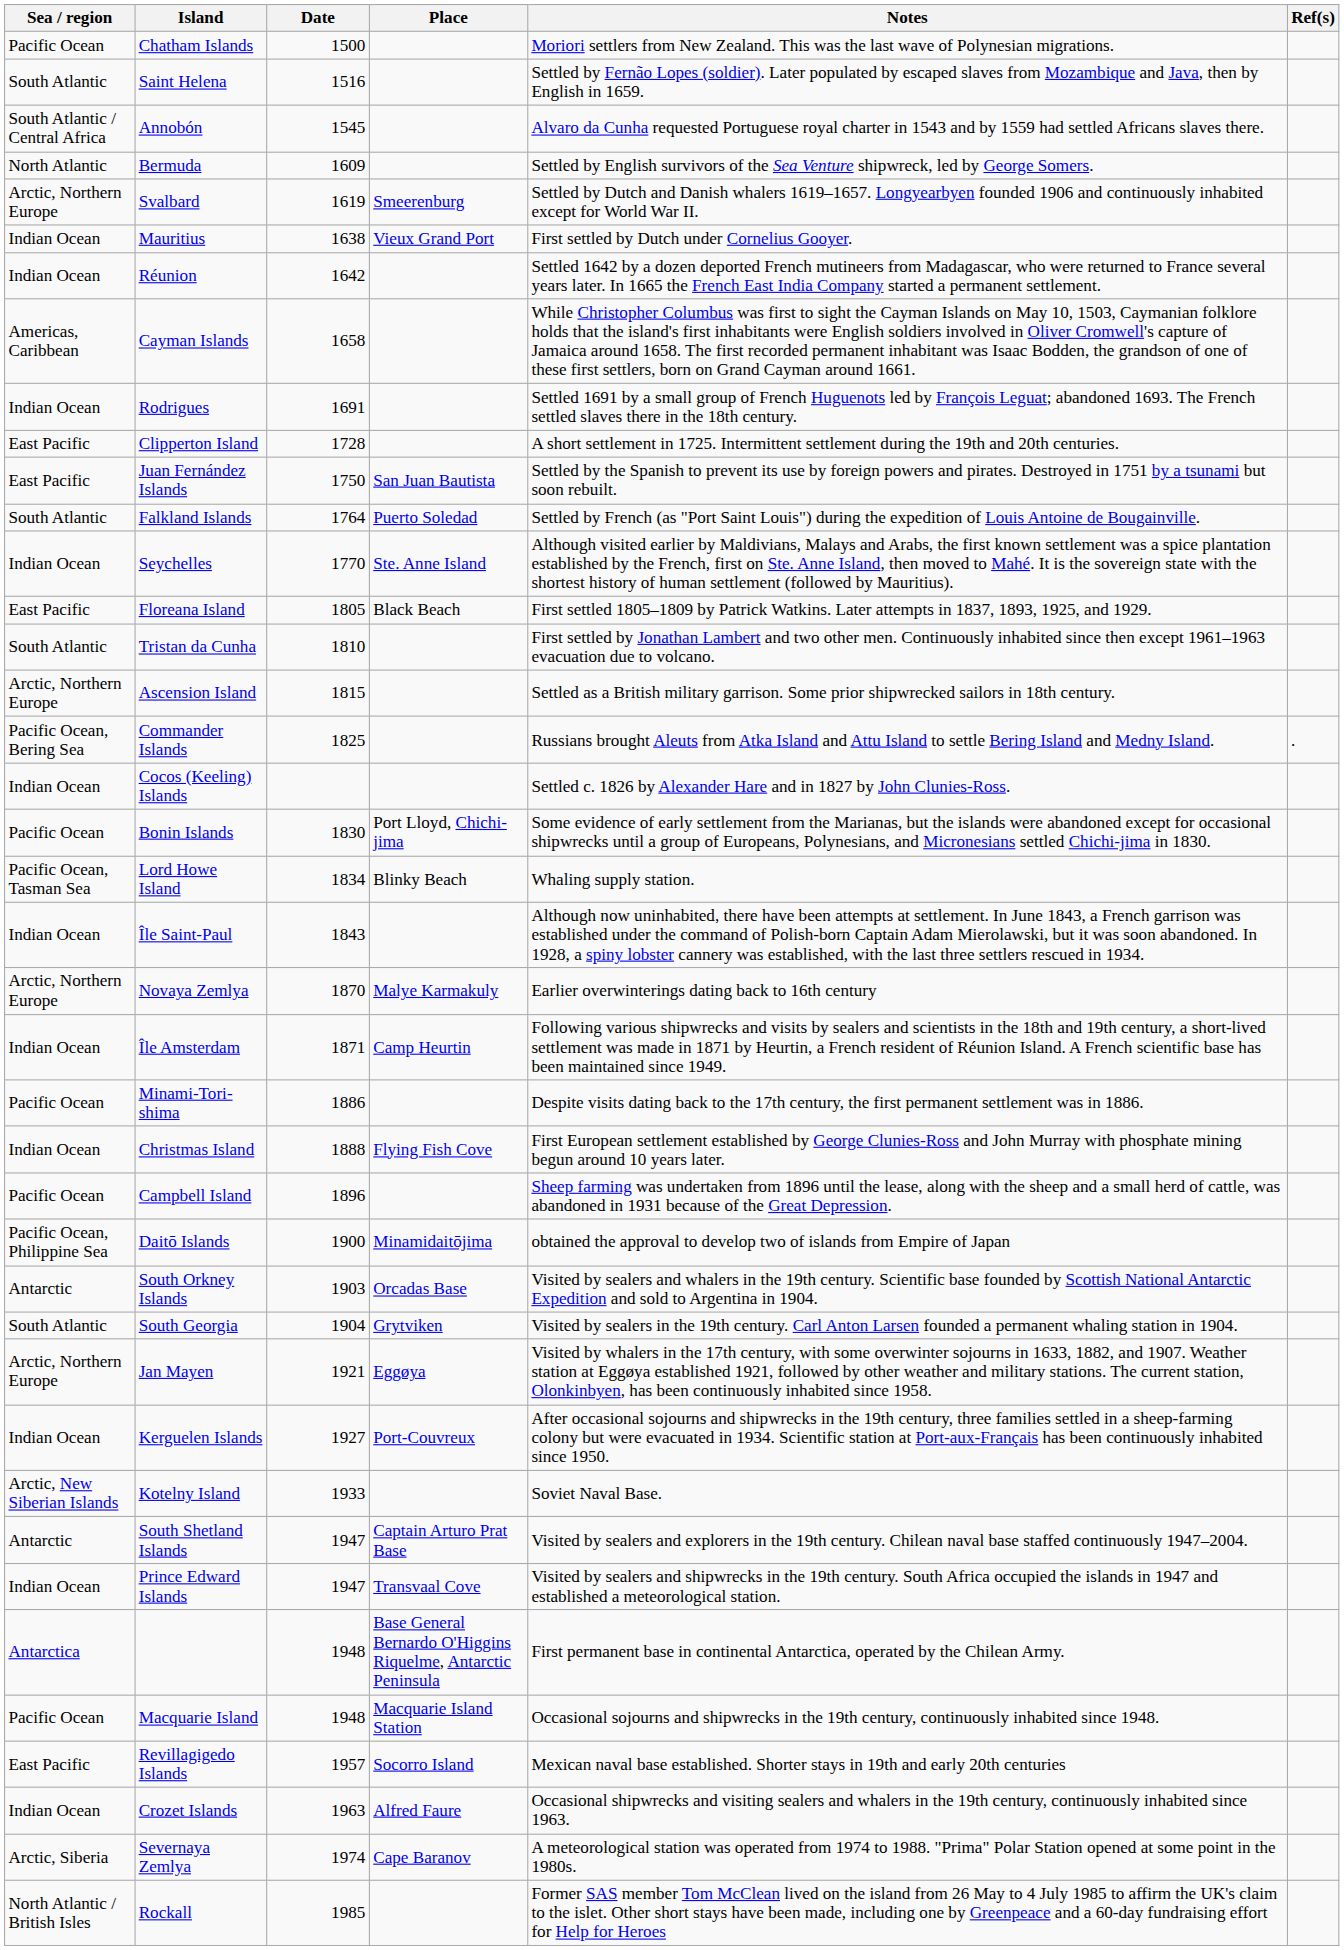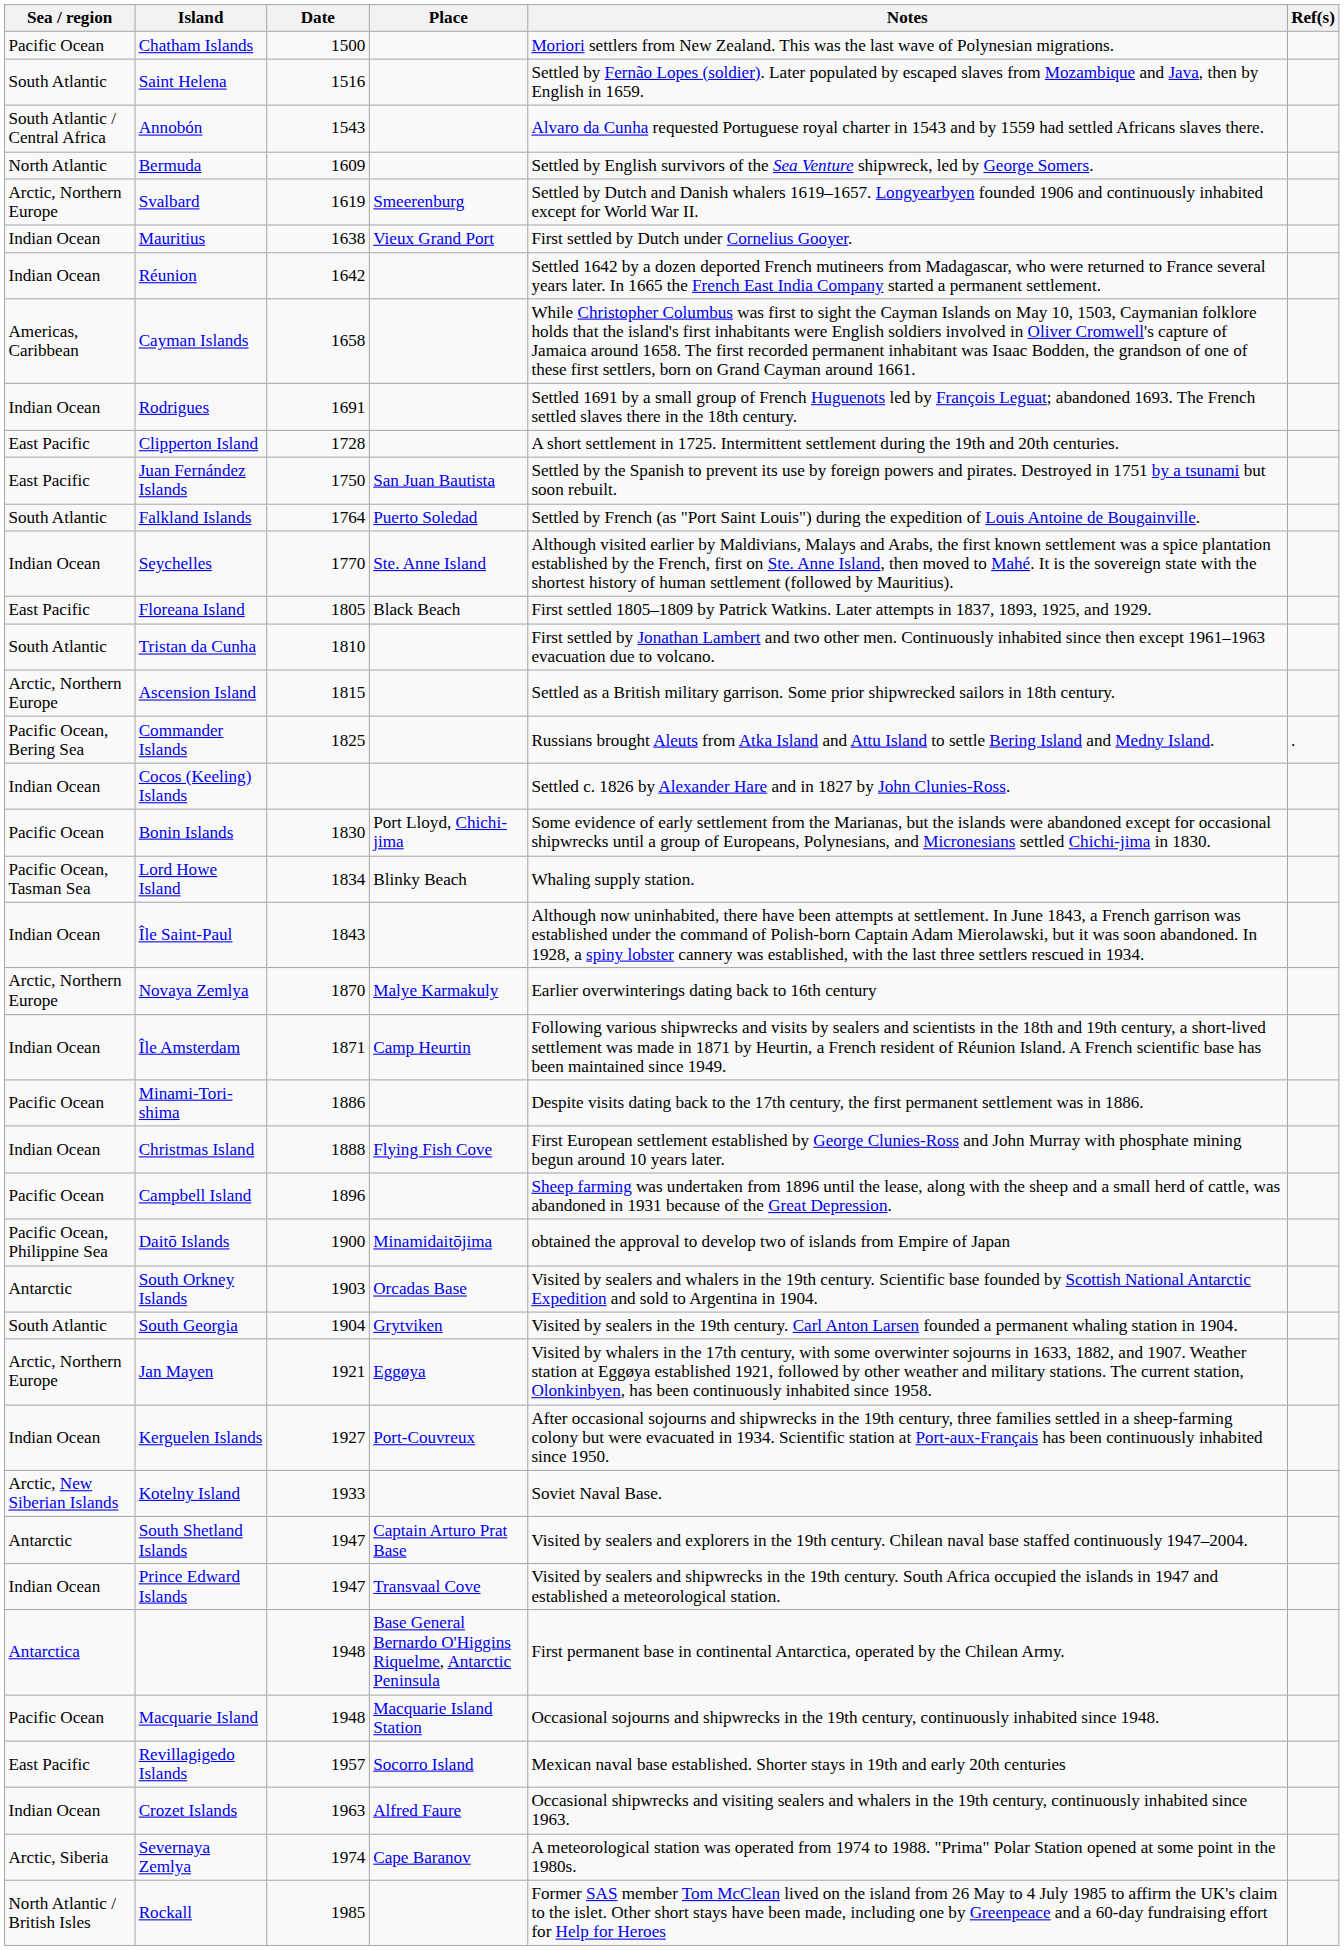 <table class="wikitable sortable">
 <tr>
 <th style="width:10%;">Sea / region</th>
 <th style="width:10%;">Island</th>
 <th style="width:8%;">Date</th>
 <th style="width:12%;">Place</th>
 <th style="width:66%;" class="unsortable">Notes</th>
 <th style="width:4%;" class="unsortable">Ref(s)</th>
 </tr>
 <tr>
 <td>Pacific Ocean</td>
 <td><a href='#'>Chatham Islands</a></td>
 <td align="right">1500</td>
 <td></td>
 <td><a href='#'>Moriori</a> settlers from New Zealand. This was the last wave of Polynesian migrations.</td>
 <td></td>
 </tr>
 <tr>
 <td>South Atlantic</td>
 <td><a href='#'>Saint Helena</a></td>
 <td align=right>1516</td>
 <td></td>
 <td>Settled by <a href='#'>Fernão Lopes (soldier)</a>. Later populated by escaped slaves from <a href='#'>Mozambique</a> and <a href='#'>Java</a>, then by English in 1659.</td>
 <td></td>
 </tr>
 <tr>
 <td>South Atlantic / Central Africa</td>
 <td><a href='#'>Annobón</a></td>
-<td align=right>1545</td>
+<td align=right>1543</td>
 <td></td>
 <td><a href='#'>Alvaro da Cunha</a> requested Portuguese royal charter in 1543 and by 1559 had settled Africans slaves there.</td>
 <td></td>
 </tr>
 <tr>
 <td>North Atlantic</td>
 <td><a href='#'>Bermuda</a></td>
 <td align=right>1609</td>
 <td></td>
 <td>Settled by English survivors of the <em><a href='#'>Sea Venture</a></em> shipwreck, led by <a href='#'>George Somers</a>.</td>
 <td></td>
 </tr>
 <tr>
 <td>Arctic, Northern Europe</td>
 <td><a href='#'>Svalbard</a></td>
 <td align=right>1619</td>
 <td><a href='#'>Smeerenburg</a></td>
 <td>Settled by Dutch and Danish whalers 1619–1657. <a href='#'>Longyearbyen</a> founded 1906 and continuously inhabited except for World War II.</td>
 <td></td>
 </tr>
 <tr>
 <td>Indian Ocean</td>
 <td><a href='#'>Mauritius</a></td>
 <td align=right>1638</td>
 <td><a href='#'>Vieux Grand Port</a></td>
 <td>First settled by Dutch under <a href='#'>Cornelius Gooyer</a>.</td>
 <td></td>
 </tr>
 <tr>
 <td>Indian Ocean</td>
 <td><a href='#'>Réunion</a></td>
 <td align=right>1642</td>
 <td></td>
 <td>Settled 1642 by a dozen deported French mutineers from Madagascar, who were returned to France several years later. In 1665 the <a href='#'>French East India Company</a> started a permanent settlement.</td>
 <td></td>
 </tr>
 <tr>
 <td>Americas, Caribbean</td>
 <td><a href='#'>Cayman Islands</a></td>
 <td align=right>1658</td>
 <td></td>
 <td>While <a href='#'>Christopher Columbus</a> was first to sight the Cayman Islands on May 10, 1503, Caymanian folklore holds that the island's first inhabitants were English soldiers involved in <a href='#'>Oliver Cromwell</a>'s capture of Jamaica around 1658. The first recorded permanent inhabitant was Isaac Bodden, the grandson of one of these first settlers, born on Grand Cayman around 1661.</td>
 <td></td>
 </tr>
 <tr>
 <td>Indian Ocean</td>
 <td><a href='#'>Rodrigues</a></td>
 <td align=right>1691</td>
 <td></td>
 <td>Settled 1691 by a small group of French <a href='#'>Huguenots</a> led by <a href='#'>François Leguat</a>; abandoned 1693. The French settled slaves there in the 18th century.</td>
 <td></td>
 </tr>
 <tr>
 <td>East Pacific</td>
 <td><a href='#'>Clipperton Island</a></td>
 <td align=right>1728</td>
 <td></td>
 <td>A short settlement in 1725. Intermittent settlement during the 19th and 20th centuries.</td>
 <td></td>
 </tr>
 <tr>
 <td>East Pacific</td>
 <td><a href='#'>Juan Fernández Islands</a></td>
 <td align=right>1750</td>
 <td><a href='#'>San Juan Bautista</a></td>
 <td>Settled by the Spanish to prevent its use by foreign powers and pirates. Destroyed in 1751 <a href='#'>by a tsunami</a> but soon rebuilt.</td>
 <td></td>
 </tr>
 <tr>
 <td>South Atlantic</td>
 <td><a href='#'>Falkland Islands</a></td>
 <td align=right>1764</td>
 <td><a href='#'>Puerto Soledad</a></td>
 <td>Settled by French (as "Port Saint Louis") during the expedition of <a href='#'>Louis Antoine de Bougainville</a>.</td>
 <td></td>
 </tr>
 <tr>
 <td>Indian Ocean</td>
 <td><a href='#'>Seychelles</a></td>
 <td align=right>1770</td>
 <td><a href='#'>Ste. Anne Island</a></td>
 <td>Although visited earlier by Maldivians, Malays and Arabs, the first known settlement was a spice plantation established by the French, first on <a href='#'>Ste. Anne Island</a>, then moved to <a href='#'>Mahé</a>. It is the sovereign state with the shortest history of human settlement (followed by Mauritius).</td>
 <td></td>
 </tr>
 <tr>
 <td>East Pacific</td>
 <td><a href='#'>Floreana Island</a></td>
 <td align=right>1805</td>
 <td>Black Beach</td>
 <td>First settled 1805–1809 by Patrick Watkins. Later attempts in 1837, 1893, 1925, and 1929.</td>
 <td></td>
 </tr>
 <tr>
 <td>South Atlantic</td>
 <td><a href='#'>Tristan da Cunha</a></td>
 <td align=right>1810</td>
 <td></td>
 <td>First settled by <a href='#'>Jonathan Lambert</a> and two other men. Continuously inhabited since then except 1961–1963 evacuation due to volcano.</td>
 <td></td>
 </tr>
 <tr>
 <td>Arctic, Northern Europe</td>
 <td><a href='#'>Ascension Island</a></td>
 <td align=right>1815</td>
 <td></td>
 <td>Settled as a British military garrison. Some prior shipwrecked sailors in 18th century.</td>
 <td></td>
 </tr>
 <tr>
 <td>Pacific Ocean, Bering Sea</td>
 <td><a href='#'>Commander Islands</a></td>
 <td align=right>1825</td>
 <td></td>
 <td>Russians brought <a href='#'>Aleuts</a> from <a href='#'>Atka Island</a> and <a href='#'>Attu Island</a> to settle <a href='#'>Bering Island</a> and <a href='#'>Medny Island</a>.</td>
 <td>.</td>
 </tr>
 <tr>
 <td>Indian Ocean</td>
 <td><a href='#'>Cocos (Keeling) Islands</a></td>
 <td align=right></td>
 <td></td>
 <td>Settled c. 1826 by <a href='#'>Alexander Hare</a> and in 1827 by <a href='#'>John Clunies-Ross</a>.</td>
 <td></td>
 </tr>
 <tr>
 <td>Pacific Ocean</td>
 <td><a href='#'>Bonin Islands</a></td>
 <td align=right>1830</td>
 <td>Port Lloyd, <a href='#'>Chichi-jima</a></td>
 <td>Some evidence of early settlement from the Marianas, but the islands were abandoned except for occasional shipwrecks until a group of Europeans, Polynesians, and <a href='#'>Micronesians</a> settled <a href='#'>Chichi-jima</a> in 1830.</td>
 <td></td>
 </tr>
 <tr>
 <td>Pacific Ocean, Tasman Sea</td>
 <td><a href='#'>Lord Howe Island</a></td>
 <td align=right>1834</td>
 <td>Blinky Beach</td>
 <td>Whaling supply station.</td>
 <td></td>
 </tr>
 <tr>
 <td>Indian Ocean</td>
 <td><a href='#'>Île Saint-Paul</a></td>
 <td align=right>1843</td>
 <td></td>
 <td>Although now uninhabited, there have been attempts at settlement. In June 1843, a French garrison was established under the command of Polish-born Captain Adam Mierolawski, but it was soon abandoned. In 1928, a <a href='#'>spiny lobster</a> cannery was established, with the last three settlers rescued in 1934.</td>
 <td></td>
 </tr>
 <tr>
 <td>Arctic, Northern Europe</td>
 <td><a href='#'>Novaya Zemlya</a></td>
 <td align=right>1870</td>
 <td><a href='#'>Malye Karmakuly</a></td>
 <td>Earlier overwinterings dating back to 16th century</td>
 <td></td>
 </tr>
 <tr>
 <td>Indian Ocean</td>
 <td><a href='#'>Île Amsterdam</a></td>
 <td align=right>1871</td>
 <td><a href='#'>Camp Heurtin</a></td>
 <td>Following various shipwrecks and visits by sealers and scientists in the 18th and 19th century, a short-lived settlement was made in 1871 by Heurtin, a French resident of Réunion Island. A French scientific base has been maintained since 1949.</td>
 <td></td>
 </tr>
 <tr>
 <td>Pacific Ocean</td>
 <td><a href='#'>Minami-Tori-shima</a></td>
 <td align=right>1886</td>
 <td></td>
 <td>Despite visits dating back to the 17th century, the first permanent settlement was in 1886.</td>
 <td></td>
 </tr>
 <tr>
 <td>Indian Ocean</td>
 <td><a href='#'>Christmas Island</a></td>
 <td align=right>1888</td>
 <td><a href='#'>Flying Fish Cove</a></td>
 <td>First European settlement established by <a href='#'>George Clunies-Ross</a> and John Murray with phosphate mining begun around 10 years later.</td>
 <td></td>
 </tr>
 <tr>
 <td>Pacific Ocean</td>
 <td><a href='#'>Campbell Island</a></td>
 <td align=right>1896</td>
 <td></td>
 <td><a href='#'>Sheep farming</a> was undertaken from 1896 until the lease, along with the sheep and a small herd of cattle, was abandoned in 1931 because of the <a href='#'>Great Depression</a>.</td>
 <td></td>
 </tr>
 <tr>
 <td>Pacific Ocean, Philippine Sea</td>
 <td><a href='#'>Daitō Islands</a></td>
 <td align=right>1900</td>
 <td><a href='#'>Minamidaitōjima</a></td>
 <td> obtained the approval to develop two of islands from Empire of Japan</td>
 <td></td>
 </tr>
 <tr>
 <td>Antarctic</td>
 <td><a href='#'>South Orkney Islands</a></td>
 <td align=right>1903</td>
 <td><a href='#'>Orcadas Base</a></td>
 <td>Visited by sealers and whalers in the 19th century. Scientific base founded by <a href='#'>Scottish National Antarctic Expedition</a> and sold to Argentina in 1904.</td>
 <td></td>
 </tr>
 <tr>
 <td>South Atlantic</td>
 <td><a href='#'>South Georgia</a></td>
 <td align=right>1904</td>
 <td><a href='#'>Grytviken</a></td>
 <td>Visited by sealers in the 19th century. <a href='#'>Carl Anton Larsen</a> founded a permanent whaling station in 1904.</td>
 <td><br></td>
 </tr>
 <tr>
 <td>Arctic, Northern Europe</td>
 <td><a href='#'>Jan Mayen</a></td>
 <td align=right>1921</td>
 <td><a href='#'>Eggøya</a></td>
 <td>Visited by whalers in the 17th century, with some overwinter sojourns in 1633, 1882, and 1907. Weather station at Eggøya established 1921, followed by other weather and military stations. The current station, <a href='#'>Olonkinbyen</a>, has been continuously inhabited since 1958.</td>
 <td></td>
 </tr>
 <tr>
 <td>Indian Ocean</td>
 <td><a href='#'>Kerguelen Islands</a></td>
 <td align=right>1927</td>
 <td><a href='#'>Port-Couvreux</a></td>
 <td>After occasional sojourns and shipwrecks in the 19th century, three families settled in a sheep-farming colony but were evacuated in 1934. Scientific station at <a href='#'>Port-aux-Français</a> has been continuously inhabited since 1950.</td>
 <td></td>
 </tr>
 <tr>
 <td>Arctic, <a href='#'>New Siberian Islands</a></td>
 <td><a href='#'>Kotelny Island</a></td>
 <td align=right>1933</td>
 <td></td>
 <td>Soviet Naval Base.</td>
 <td></td>
 </tr>
 <tr>
 <td>Antarctic</td>
 <td><a href='#'>South Shetland Islands</a></td>
 <td align=right>1947</td>
 <td><a href='#'>Captain Arturo Prat Base</a></td>
 <td>Visited by sealers and explorers in the 19th century. Chilean naval base staffed continuously 1947–2004.</td>
 <td></td>
 </tr>
 <tr>
 <td>Indian Ocean</td>
 <td><a href='#'>Prince Edward Islands</a></td>
 <td align=right>1947</td>
 <td><a href='#'>Transvaal Cove</a></td>
 <td>Visited by sealers and shipwrecks in the 19th century. South Africa occupied the islands in 1947 and established a meteorological station.</td>
 <td></td>
 </tr>
 <tr>
 <td><a href='#'>Antarctica</a></td>
 <td></td>
 <td align=right>1948</td>
 <td><a href='#'>Base General Bernardo O'Higgins Riquelme</a>, <a href='#'>Antarctic Peninsula</a></td>
 <td>First permanent base in continental Antarctica, operated by the Chilean Army.</td>
 <td></td>
 </tr>
 <tr>
 <td>Pacific Ocean</td>
 <td><a href='#'>Macquarie Island</a></td>
 <td align=right>1948</td>
 <td><a href='#'>Macquarie Island Station</a></td>
 <td>Occasional sojourns and shipwrecks in the 19th century, continuously inhabited since 1948.</td>
 <td></td>
 </tr>
 <tr>
 <td>East Pacific</td>
 <td><a href='#'>Revillagigedo Islands</a></td>
 <td align=right>1957</td>
 <td><a href='#'>Socorro Island</a></td>
 <td>Mexican naval base established. Shorter stays in 19th and early 20th centuries</td>
 <td></td>
 </tr>
 <tr>
 <td>Indian Ocean</td>
 <td><a href='#'>Crozet Islands</a></td>
 <td align=right>1963</td>
 <td><a href='#'>Alfred Faure</a></td>
 <td>Occasional shipwrecks and visiting sealers and whalers in the 19th century, continuously inhabited since 1963.</td>
 <td></td>
 </tr>
 <tr>
 <td>Arctic, Siberia</td>
 <td><a href='#'>Severnaya Zemlya</a></td>
 <td align=right>1974</td>
 <td><a href='#'>Cape Baranov</a></td>
 <td>A meteorological station was operated from 1974 to 1988. "Prima" Polar Station opened at some point in the 1980s.</td>
 <td></td>
 </tr>
 <tr>
 <td>North Atlantic / British Isles</td>
 <td><a href='#'>Rockall</a></td>
 <td align=right>1985</td>
 <td></td>
 <td>Former <a href='#'>SAS</a> member <a href='#'>Tom McClean</a> lived on the island from 26 May to 4 July 1985 to affirm the UK's claim to the islet. Other short stays have been made, including one by <a href='#'>Greenpeace</a> and a 60-day fundraising effort for <a href='#'>Help for Heroes</a></td>
 <td></td>
 </tr>
 </table>
